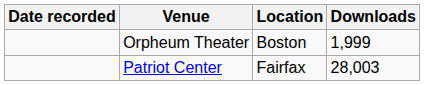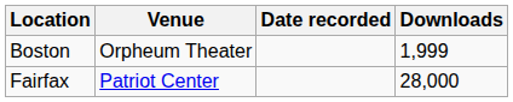 <table class="wikitable sortable">
 <tr>
+<th class="unsortable">Location</th>
+<th class="unsortable">Venue</th>
 <th>Date recorded</th>
-<th class="unsortable">Venue</th>
-<th class="unsortable">Location</th>
 <th>Downloads</th>
 </tr>
 <tr>
+<td>Boston</td>
+<td>Orpheum Theater</td>
 <td></td>
-<td>Orpheum Theater</td>
-<td>Boston</td>
 <td>1,999</td>
 </tr>
 <tr>
+<td>Fairfax</td>
+<td><a href='#'>Patriot Center</a></td>
 <td></td>
-<td><a href='#'>Patriot Center</a></td>
-<td>Fairfax</td>
-<td>28,003</td>
+<td>28,000</td>
 </tr>
 </table>
